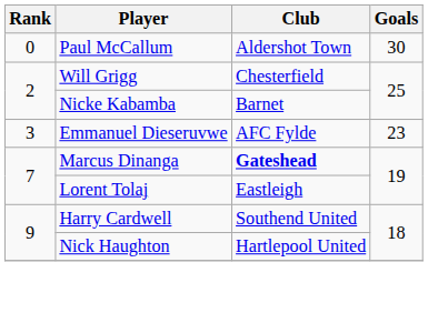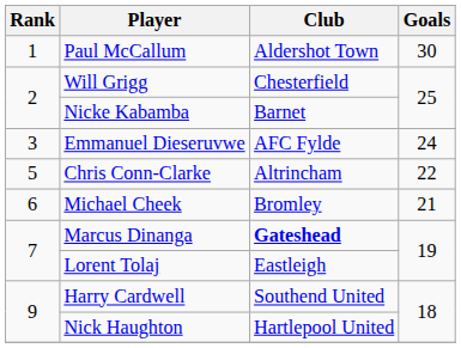 <table class="wikitable" style="text-align:center">
 <tr>
 <th>Rank</th>
 <th>Player</th>
 <th>Club</th>
 <th>Goals</th>
 </tr>
 <tr>
-<td rowspan="1">0</td>
+<td rowspan="1">1</td>
 <td align=left> <a href='#'>Paul McCallum</a></td>
 <td align=left><a href='#'>Aldershot Town</a></td>
 <td rowspan="1">30</td>
 </tr>
 <tr>
 <td rowspan="2">2</td>
 <td align=left> <a href='#'>Will Grigg</a></td>
 <td align=left><a href='#'>Chesterfield</a></td>
 <td rowspan="2">25</td>
 </tr>
 <tr>
 <td align=left> <a href='#'>Nicke Kabamba</a></td>
 <td align=left><a href='#'>Barnet</a></td>
 </tr>
 <tr>
 <td rowspan="1">3</td>
 <td align=left> <a href='#'>Emmanuel Dieseruvwe</a></td>
 <td align=left><a href='#'>AFC Fylde</a></td>
-<td rowspan="1">23</td>
+<td rowspan="1">24</td>
+</tr>
+<tr>
+<td rowspan="1">5</td>
+<td align=left> <a href='#'>Chris Conn-Clarke</a></td>
+<td align=left><a href='#'>Altrincham</a></td>
+<td rowspan="1">22</td>
+</tr>
+<tr>
+<td rowspan="1">6</td>
+<td align=left> <a href='#'>Michael Cheek</a></td>
+<td align=left><a href='#'>Bromley</a></td>
+<td rowspan="1">21</td>
 </tr>
 <tr>
 <td rowspan="2">7</td>
 <td align=left> <a href='#'>Marcus Dinanga</a></td>
 <td align=left><strong><a href='#'>Gateshead</a></strong></td>
 <td rowspan="2">19</td>
 </tr>
 <tr>
 <td align=left> <a href='#'>Lorent Tolaj</a></td>
 <td align=left><a href='#'>Eastleigh</a></td>
 </tr>
 <tr>
 <td rowspan="2">9</td>
 <td align=left> <a href='#'>Harry Cardwell</a></td>
 <td align=left><a href='#'>Southend United</a></td>
 <td rowspan="2">18</td>
 </tr>
 <tr>
 <td align=left> <a href='#'>Nick Haughton</a></td>
 <td align=left><a href='#'>Hartlepool United</a></td>
 </tr>
 <tr>
 </tr>
 </table>
